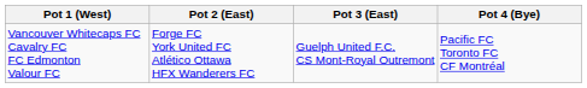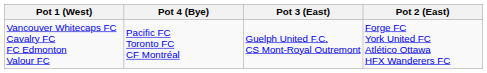 <table class="wikitable">
 <tr>
 <th>Pot 1 (West)</th>
+<th>Pot 4 (Bye)</th>
+<th>Pot 3 (East)</th>
 <th>Pot 2 (East)</th>
-<th>Pot 3 (East)</th>
-<th>Pot 4 (Bye)</th>
 </tr>
 <tr>
 <td style="width: 25%;"><a href='#'>Vancouver Whitecaps FC</a><br><a href='#'>Cavalry FC</a><br><a href='#'>FC Edmonton</a><br><a href='#'>Valour FC</a></td>
+<td style="width: 25%;"><a href='#'>Pacific FC</a><br><a href='#'>Toronto FC</a><br><a href='#'>CF Montréal</a></td>
+<td style="width: 25%;"><a href='#'>Guelph United F.C.</a><br><a href='#'>CS Mont-Royal Outremont</a></td>
 <td style="width: 25%;"><a href='#'>Forge FC</a><br><a href='#'>York United FC</a><br><a href='#'>Atlético Ottawa</a><br><a href='#'>HFX Wanderers FC</a></td>
-<td style="width: 25%;"><a href='#'>Guelph United F.C.</a><br><a href='#'>CS Mont-Royal Outremont</a></td>
-<td style="width: 25%;"><a href='#'>Pacific FC</a><br><a href='#'>Toronto FC</a><br><a href='#'>CF Montréal</a></td>
 </tr>
 </table>
